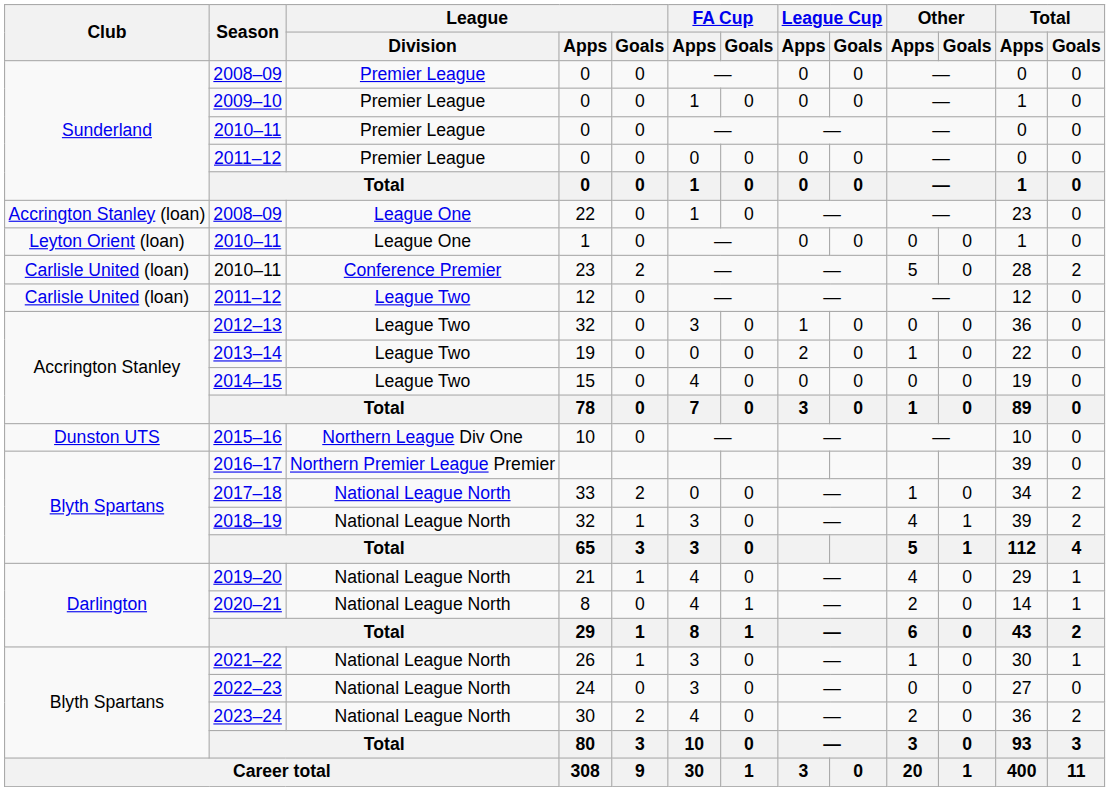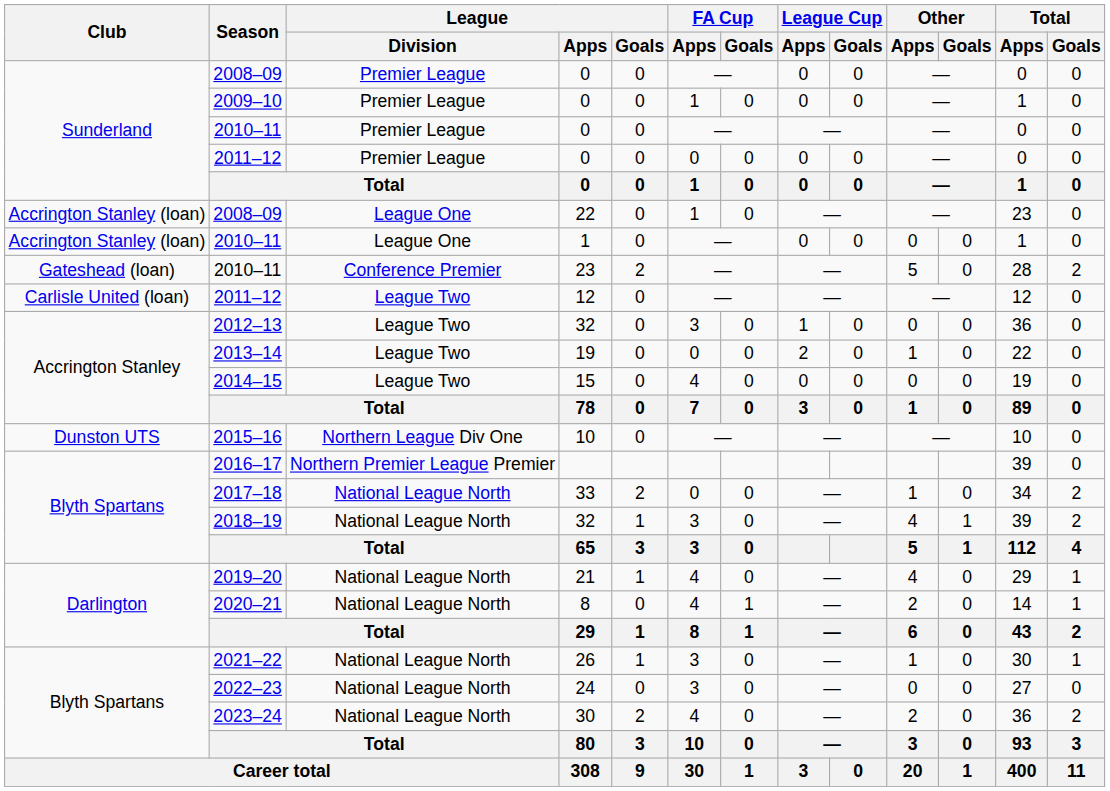 <table class="wikitable" style="text-align: center;">
 <tr>
 <th rowspan="2">Club</th>
 <th rowspan="2">Season</th>
 <th colspan="3">League</th>
 <th colspan="2"><a href='#'>FA Cup</a></th>
 <th colspan="2"><a href='#'>League Cup</a></th>
 <th colspan="2">Other</th>
 <th colspan="2">Total</th>
 </tr>
 <tr>
 <th>Division</th>
 <th>Apps</th>
 <th>Goals</th>
 <th>Apps</th>
 <th>Goals</th>
 <th>Apps</th>
 <th>Goals</th>
 <th>Apps</th>
 <th>Goals</th>
 <th>Apps</th>
 <th>Goals</th>
 </tr>
 <tr>
 <td rowspan="5"><a href='#'>Sunderland</a></td>
 <td><a href='#'>2008–09</a></td>
 <td><a href='#'>Premier League</a></td>
 <td>0</td>
 <td>0</td>
 <td colspan=2>—</td>
 <td>0</td>
 <td>0</td>
 <td colspan=2>—</td>
 <td>0</td>
 <td>0</td>
 </tr>
 <tr>
 <td><a href='#'>2009–10</a></td>
 <td>Premier League</td>
 <td>0</td>
 <td>0</td>
 <td>1</td>
 <td>0</td>
 <td>0</td>
 <td>0</td>
 <td colspan=2>—</td>
 <td>1</td>
 <td>0</td>
 </tr>
 <tr>
 <td><a href='#'>2010–11</a></td>
 <td>Premier League</td>
 <td>0</td>
 <td>0</td>
 <td colspan=2>—</td>
 <td colspan=2>—</td>
 <td colspan=2>—</td>
 <td>0</td>
 <td>0</td>
 </tr>
 <tr>
 <td><a href='#'>2011–12</a></td>
 <td>Premier League</td>
 <td>0</td>
 <td>0</td>
 <td>0</td>
 <td>0</td>
 <td>0</td>
 <td>0</td>
 <td colspan=2>—</td>
 <td>0</td>
 <td>0</td>
 </tr>
 <tr>
 <th colspan="2">Total</th>
 <th>0</th>
 <th>0</th>
 <th>1</th>
 <th>0</th>
 <th>0</th>
 <th>0</th>
 <th colspan=2>—</th>
 <th>1</th>
 <th>0</th>
 </tr>
 <tr>
 <td><a href='#'>Accrington Stanley</a> (loan)</td>
 <td><a href='#'>2008–09</a></td>
 <td><a href='#'>League One</a></td>
 <td>22</td>
 <td>0</td>
 <td>1</td>
 <td>0</td>
 <td colspan=2>—</td>
 <td colspan=2>—</td>
 <td>23</td>
 <td>0</td>
 </tr>
 <tr>
-<td><a href='#'>Leyton Orient</a> (loan)</td>
+<td><a href='#'>Accrington Stanley</a> (loan)</td>
 <td><a href='#'>2010–11</a></td>
 <td>League One</td>
 <td>1</td>
 <td>0</td>
 <td colspan=2>—</td>
 <td>0</td>
 <td>0</td>
 <td>0</td>
 <td>0</td>
 <td>1</td>
 <td>0</td>
 </tr>
 <tr>
-<td><a href='#'>Carlisle United</a> (loan)</td>
+<td><a href='#'>Gateshead</a> (loan)</td>
 <td>2010–11</td>
 <td><a href='#'>Conference Premier</a></td>
 <td>23</td>
 <td>2</td>
 <td colspan=2>—</td>
 <td colspan=2>—</td>
 <td>5</td>
 <td>0</td>
 <td>28</td>
 <td>2</td>
 </tr>
 <tr>
 <td><a href='#'>Carlisle United</a> (loan)</td>
 <td><a href='#'>2011–12</a></td>
 <td><a href='#'>League Two</a></td>
 <td>12</td>
 <td>0</td>
 <td colspan=2>—</td>
 <td colspan=2>—</td>
 <td colspan=2>—</td>
 <td>12</td>
 <td>0</td>
 </tr>
 <tr>
 <td rowspan="4">Accrington Stanley</td>
 <td><a href='#'>2012–13</a></td>
 <td>League Two</td>
 <td>32</td>
 <td>0</td>
 <td>3</td>
 <td>0</td>
 <td>1</td>
 <td>0</td>
 <td>0</td>
 <td>0</td>
 <td>36</td>
 <td>0</td>
 </tr>
 <tr>
 <td><a href='#'>2013–14</a></td>
 <td>League Two</td>
 <td>19</td>
 <td>0</td>
 <td>0</td>
 <td>0</td>
 <td>2</td>
 <td>0</td>
 <td>1</td>
 <td>0</td>
 <td>22</td>
 <td>0</td>
 </tr>
 <tr>
 <td><a href='#'>2014–15</a></td>
 <td>League Two</td>
 <td>15</td>
 <td>0</td>
 <td>4</td>
 <td>0</td>
 <td>0</td>
 <td>0</td>
 <td>0</td>
 <td>0</td>
 <td>19</td>
 <td>0</td>
 </tr>
 <tr>
 <th colspan="2">Total</th>
 <th>78</th>
 <th>0</th>
 <th>7</th>
 <th>0</th>
 <th>3</th>
 <th>0</th>
 <th>1</th>
 <th>0</th>
 <th>89</th>
 <th>0</th>
 </tr>
 <tr>
 <td><a href='#'>Dunston UTS</a></td>
 <td><a href='#'>2015–16</a></td>
 <td><a href='#'>Northern League</a> Div One</td>
 <td>10</td>
 <td>0</td>
 <td colspan=2>—</td>
 <td colspan=2>—</td>
 <td colspan=2>—</td>
 <td>10</td>
 <td>0</td>
 </tr>
 <tr>
 <td rowspan="4"><a href='#'>Blyth Spartans</a></td>
 <td><a href='#'>2016–17</a></td>
 <td><a href='#'>Northern Premier League</a> Premier</td>
 <td></td>
 <td></td>
 <td></td>
 <td></td>
 <td></td>
 <td></td>
 <td></td>
 <td></td>
 <td>39</td>
 <td>0</td>
 </tr>
 <tr>
 <td><a href='#'>2017–18</a></td>
 <td><a href='#'>National League North</a></td>
 <td>33</td>
 <td>2</td>
 <td>0</td>
 <td>0</td>
 <td colspan=2>—</td>
 <td>1</td>
 <td>0</td>
 <td>34</td>
 <td>2</td>
 </tr>
 <tr>
 <td><a href='#'>2018–19</a></td>
 <td>National League North</td>
 <td>32</td>
 <td>1</td>
 <td>3</td>
 <td>0</td>
 <td colspan=2>—</td>
 <td>4</td>
 <td>1</td>
 <td>39</td>
 <td>2</td>
 </tr>
 <tr>
 <th colspan="2">Total</th>
 <th>65</th>
 <th>3</th>
 <th>3</th>
 <th>0</th>
 <th></th>
 <th></th>
 <th>5</th>
 <th>1</th>
 <th>112</th>
 <th>4</th>
 </tr>
 <tr>
 <td rowspan="3"><a href='#'>Darlington</a></td>
 <td><a href='#'>2019–20</a></td>
 <td>National League North</td>
 <td>21</td>
 <td>1</td>
 <td>4</td>
 <td>0</td>
 <td colspan=2>—</td>
 <td>4</td>
 <td>0</td>
 <td>29</td>
 <td>1</td>
 </tr>
 <tr>
 <td><a href='#'>2020–21</a></td>
 <td>National League North</td>
 <td>8</td>
 <td>0</td>
 <td>4</td>
 <td>1</td>
 <td colspan=2>—</td>
 <td>2</td>
 <td>0</td>
 <td>14</td>
 <td>1</td>
 </tr>
 <tr>
 <th colspan="2">Total</th>
 <th>29</th>
 <th>1</th>
 <th>8</th>
 <th>1</th>
 <th colspan=2>—</th>
 <th>6</th>
 <th>0</th>
 <th>43</th>
 <th>2</th>
 </tr>
 <tr>
 <td rowspan="4">Blyth Spartans</td>
 <td><a href='#'>2021–22</a></td>
 <td>National League North</td>
 <td>26</td>
 <td>1</td>
 <td>3</td>
 <td>0</td>
 <td colspan=2>—</td>
 <td>1</td>
 <td>0</td>
 <td>30</td>
 <td>1</td>
 </tr>
 <tr>
 <td><a href='#'>2022–23</a></td>
 <td>National League North</td>
 <td>24</td>
 <td>0</td>
 <td>3</td>
 <td>0</td>
 <td colspan=2>—</td>
 <td>0</td>
 <td>0</td>
 <td>27</td>
 <td>0</td>
 </tr>
 <tr>
 <td><a href='#'>2023–24</a></td>
 <td>National League North</td>
 <td>30</td>
 <td>2</td>
 <td>4</td>
 <td>0</td>
 <td colspan=2>—</td>
 <td>2</td>
 <td>0</td>
 <td>36</td>
 <td>2</td>
 </tr>
 <tr>
 <th colspan="2">Total</th>
 <th>80</th>
 <th>3</th>
 <th>10</th>
 <th>0</th>
 <th colspan=2>—</th>
 <th>3</th>
 <th>0</th>
 <th>93</th>
 <th>3</th>
 </tr>
 <tr>
 <th colspan="3">Career total</th>
 <th>308</th>
 <th>9</th>
 <th>30</th>
 <th>1</th>
 <th>3</th>
 <th>0</th>
 <th>20</th>
 <th>1</th>
 <th>400</th>
 <th>11</th>
 </tr>
 </table>
